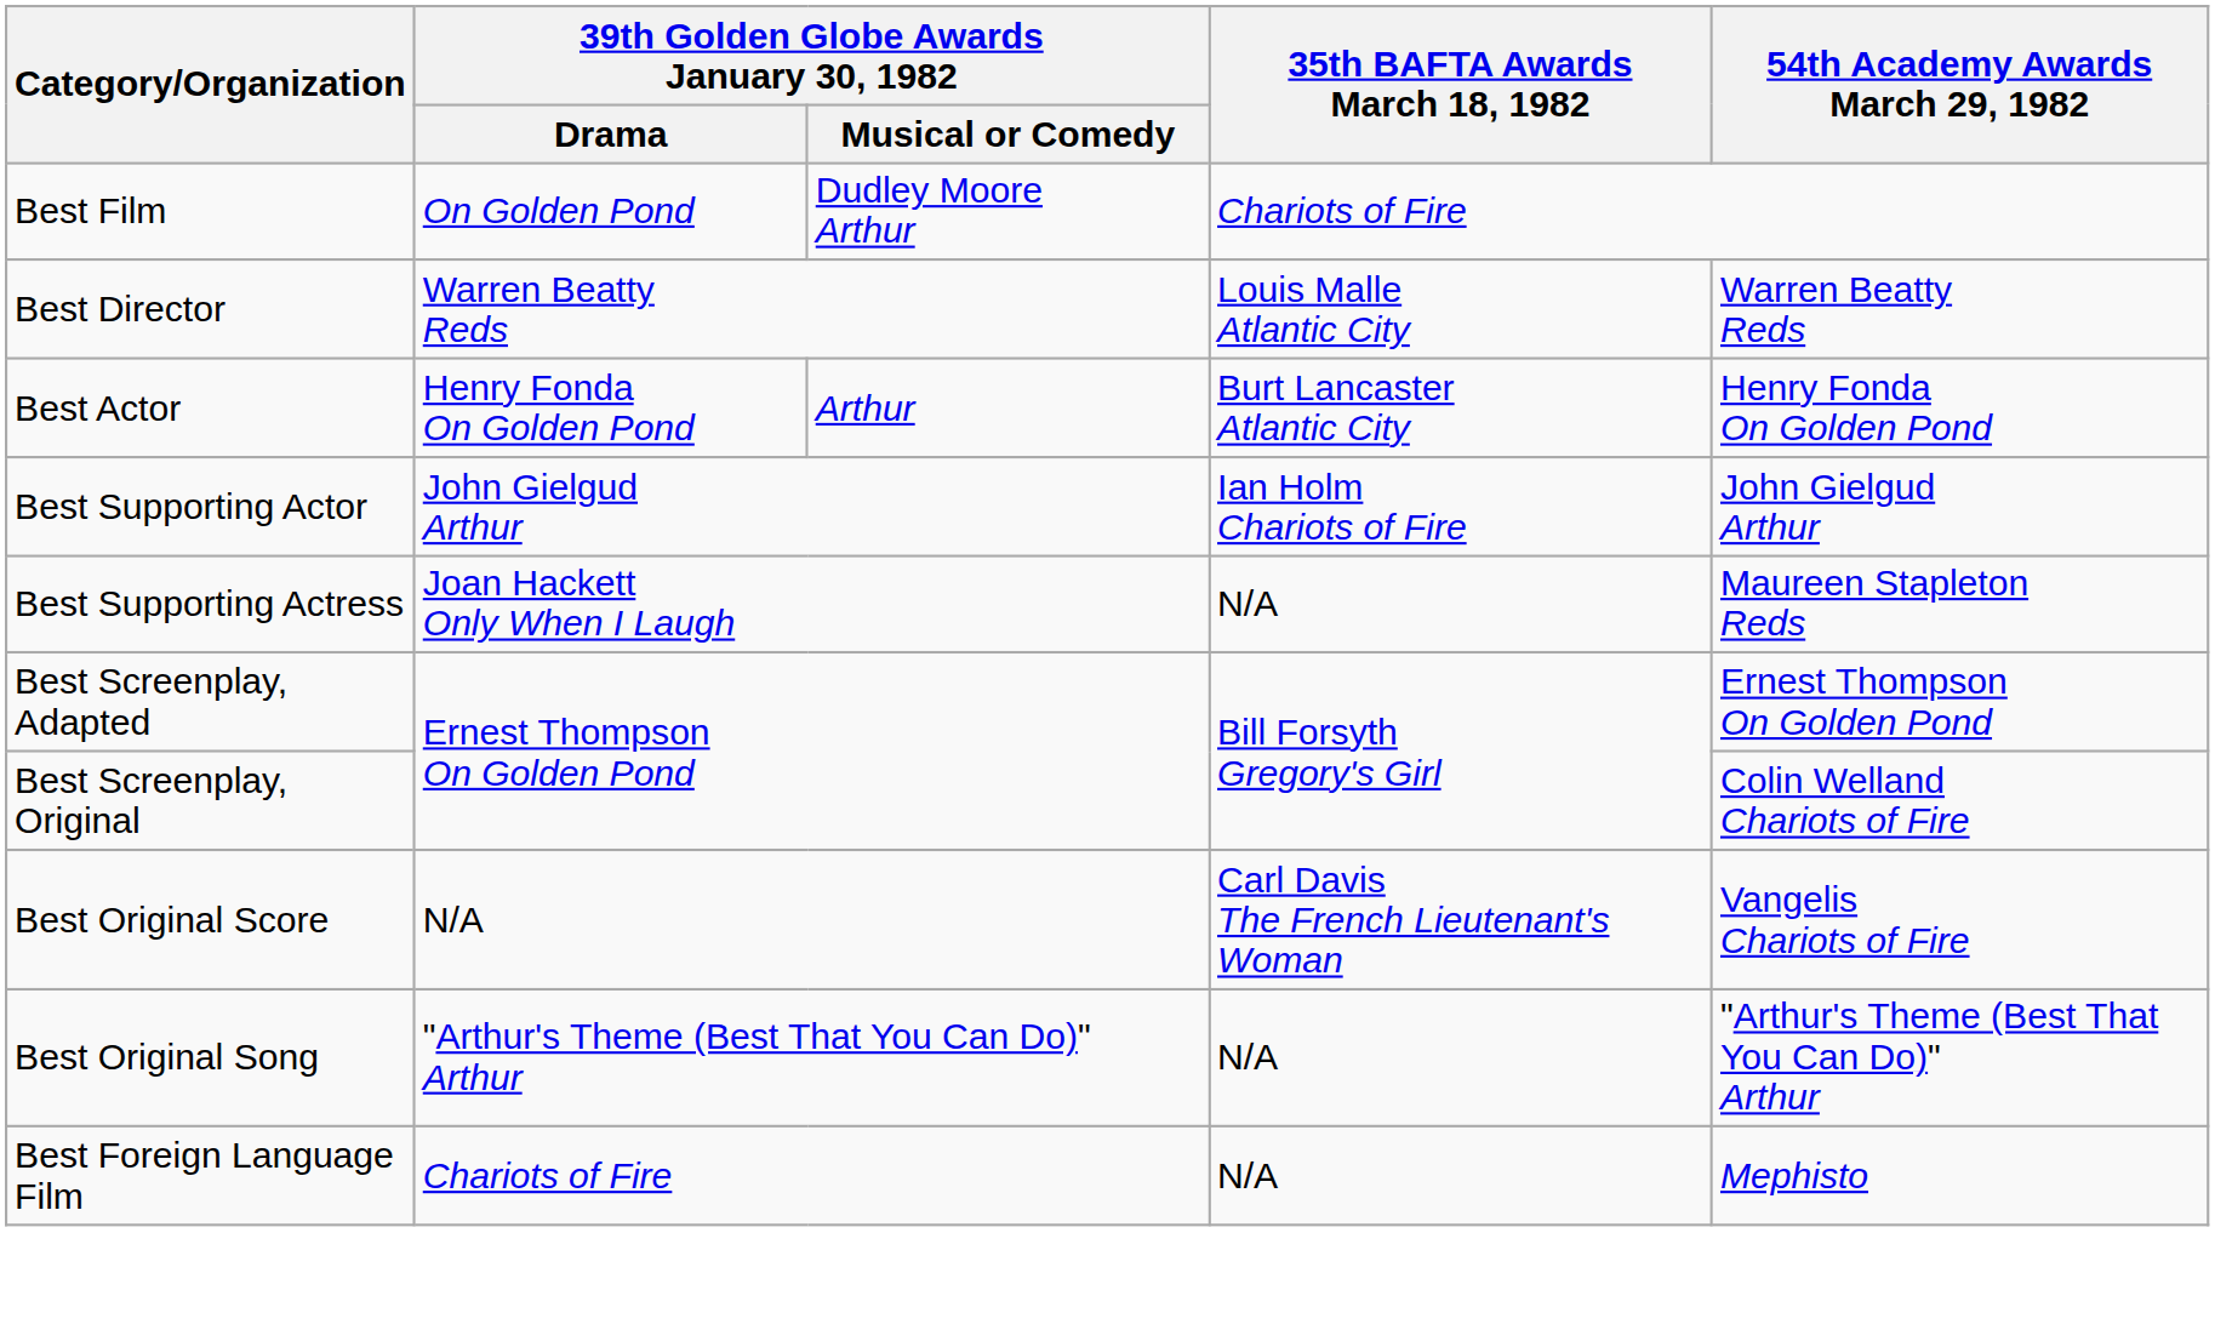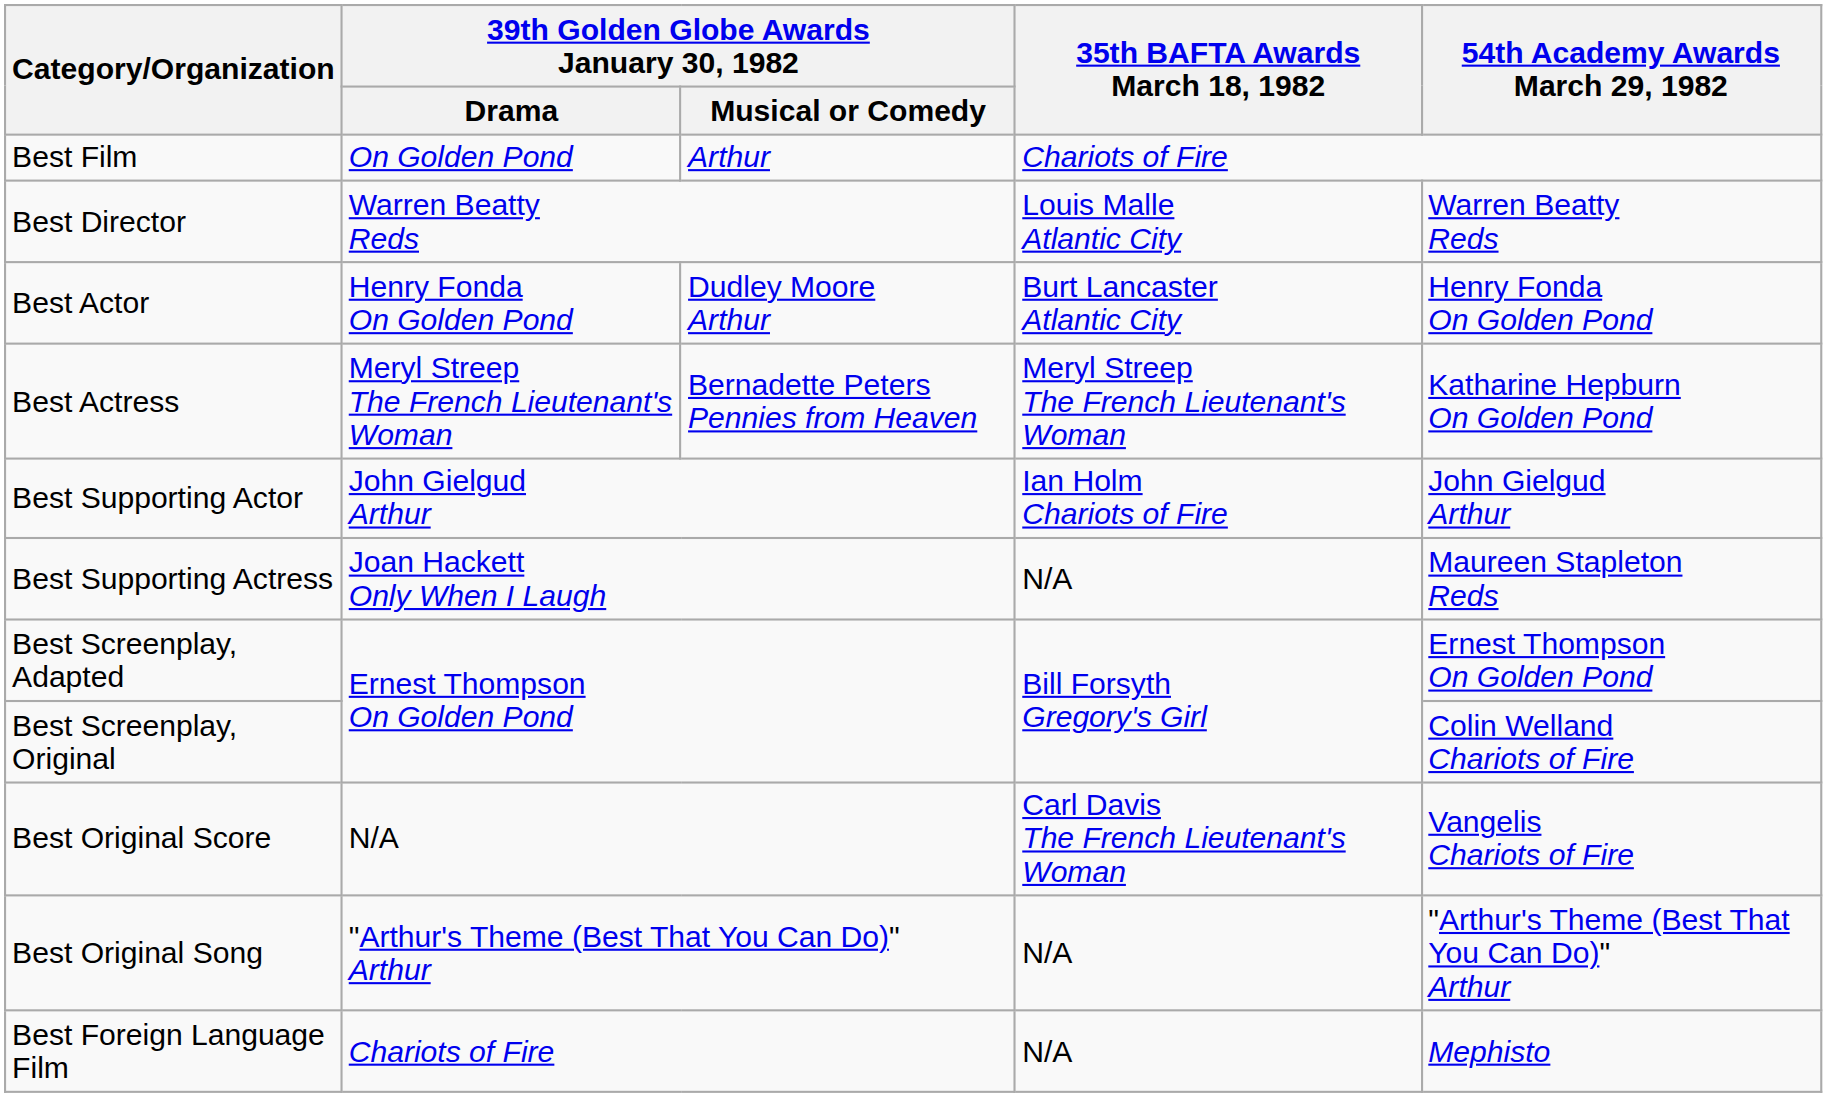 <table class="wikitable" style="font-size: 90%;">
 <tr>
 <th rowspan="2" style="width:20px;">Category/Organization</th>
 <th colspan="2" style="width:250px;"><a href='#'>39th Golden Globe Awards</a><br>January 30, 1982</th>
 <th rowspan="2" style="width:250px;"><a href='#'>35th BAFTA Awards</a><br>March 18, 1982</th>
 <th rowspan="2" style="width:250px;"><a href='#'>54th Academy Awards</a><br>March 29, 1982</th>
 </tr>
 <tr>
 <th width=200>Drama</th>
 <th style="width:200px;">Musical or Comedy</th>
 </tr>
 <tr>
 <td>Best Film</td>
 <td><em><a href='#'>On Golden Pond</a></em></td>
-<td><a href='#'>Dudley Moore</a><br><em><a href='#'>Arthur</a></em></td>
+<td><em><a href='#'>Arthur</a></em></td>
 <td colspan="2"><em><a href='#'>Chariots of Fire</a></em></td>
 </tr>
 <tr>
 <td>Best Director</td>
 <td colspan="2"><a href='#'>Warren Beatty</a><br><em><a href='#'>Reds</a></em></td>
 <td><a href='#'>Louis Malle</a><br><em><a href='#'>Atlantic City</a></em></td>
 <td><a href='#'>Warren Beatty</a><br><em><a href='#'>Reds</a></em></td>
 </tr>
 <tr>
 <td>Best Actor</td>
 <td><a href='#'>Henry Fonda</a><br><em><a href='#'>On Golden Pond</a></em></td>
-<td><em><a href='#'>Arthur</a></em></td>
+<td><a href='#'>Dudley Moore</a><br><em><a href='#'>Arthur</a></em></td>
 <td><a href='#'>Burt Lancaster</a><br><em><a href='#'>Atlantic City</a></em></td>
 <td><a href='#'>Henry Fonda</a><br><em><a href='#'>On Golden Pond</a></em></td>
+</tr>
+<tr>
+<td>Best Actress</td>
+<td><a href='#'>Meryl Streep</a><br><em><a href='#'>The French Lieutenant's Woman</a></em></td>
+<td><a href='#'>Bernadette Peters</a><br><em><a href='#'>Pennies from Heaven</a></em></td>
+<td><a href='#'>Meryl Streep</a><br><em><a href='#'>The French Lieutenant's Woman</a></em></td>
+<td><a href='#'>Katharine Hepburn</a><br><em><a href='#'>On Golden Pond</a></em></td>
 </tr>
 <tr>
 <td>Best Supporting Actor</td>
 <td colspan="2"><a href='#'>John Gielgud</a><br><em><a href='#'>Arthur</a></em></td>
 <td><a href='#'>Ian Holm</a><br><em><a href='#'>Chariots of Fire</a></em></td>
 <td><a href='#'>John Gielgud</a><br><em><a href='#'>Arthur</a></em></td>
 </tr>
 <tr>
 <td>Best Supporting Actress</td>
 <td colspan="2"><a href='#'>Joan Hackett</a><br><em><a href='#'>Only When I Laugh</a></em></td>
 <td>N/A</td>
 <td><a href='#'>Maureen Stapleton</a><br><em><a href='#'>Reds</a></em></td>
 </tr>
 <tr>
 <td>Best Screenplay, Adapted</td>
 <td colspan="2" rowspan="2"><a href='#'>Ernest Thompson</a><br><em><a href='#'>On Golden Pond</a></em></td>
 <td rowspan="2"><a href='#'>Bill Forsyth</a><br><em><a href='#'>Gregory's Girl</a></em></td>
 <td><a href='#'>Ernest Thompson</a><br><em><a href='#'>On Golden Pond</a></em></td>
 </tr>
 <tr>
 <td>Best Screenplay, Original</td>
 <td><a href='#'>Colin Welland</a><br><em><a href='#'>Chariots of Fire</a></em></td>
 </tr>
 <tr>
 <td>Best Original Score</td>
 <td colspan="2">N/A</td>
 <td><a href='#'>Carl Davis</a><br><em><a href='#'>The French Lieutenant's Woman</a></em></td>
 <td><a href='#'>Vangelis</a><br><em><a href='#'>Chariots of Fire</a></em></td>
 </tr>
 <tr>
 <td>Best Original Song</td>
 <td colspan="2">"<a href='#'>Arthur's Theme (Best That You Can Do)</a>"<br><em><a href='#'>Arthur</a></em></td>
 <td>N/A</td>
 <td>"<a href='#'>Arthur's Theme (Best That You Can Do)</a>"<br><em><a href='#'>Arthur</a></em></td>
 </tr>
 <tr>
 <td>Best Foreign Language Film</td>
 <td colspan="2"><em><a href='#'>Chariots of Fire</a></em></td>
 <td>N/A</td>
 <td><em><a href='#'>Mephisto</a></em></td>
 </tr>
 </table>
